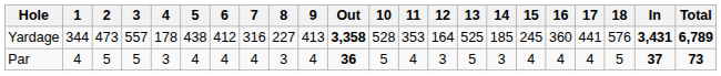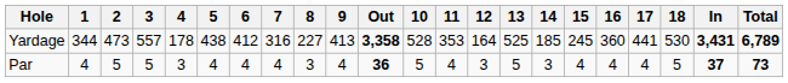 <table class="wikitable" style="text-align:center">
 <tr>
 <th align="left">Hole</th>
 <th>1</th>
 <th>2</th>
 <th>3</th>
 <th>4</th>
 <th>5</th>
 <th>6</th>
 <th>7</th>
 <th>8</th>
 <th>9</th>
 <th>Out</th>
 <th>10</th>
 <th>11</th>
 <th>12</th>
 <th>13</th>
 <th>14</th>
 <th>15</th>
 <th>16</th>
 <th>17</th>
 <th>18</th>
 <th>In</th>
 <th>Total</th>
 </tr>
 <tr>
 <td align="left">Yardage</td>
 <td>344</td>
 <td>473</td>
 <td>557</td>
 <td>178</td>
 <td>438</td>
 <td>412</td>
 <td>316</td>
 <td>227</td>
 <td>413</td>
 <td><strong>3,358</strong></td>
 <td>528</td>
 <td>353</td>
 <td>164</td>
 <td>525</td>
 <td>185</td>
 <td>245</td>
 <td>360</td>
 <td>441</td>
-<td>576</td>
+<td>530</td>
 <td><strong>3,431</strong></td>
 <td><strong>6,789</strong></td>
 </tr>
 <tr>
 <td align="left">Par</td>
 <td>4</td>
 <td>5</td>
 <td>5</td>
 <td>3</td>
 <td>4</td>
 <td>4</td>
 <td>4</td>
 <td>3</td>
 <td>4</td>
 <td><strong>36</strong></td>
 <td>5</td>
 <td>4</td>
 <td>3</td>
 <td>5</td>
 <td>3</td>
 <td>4</td>
 <td>4</td>
 <td>4</td>
 <td>5</td>
 <td><strong>37</strong></td>
 <td><strong>73</strong></td>
 </tr>
 </table>
